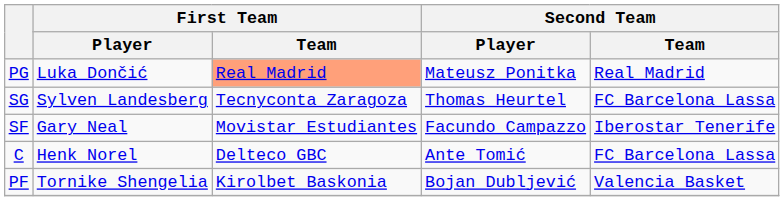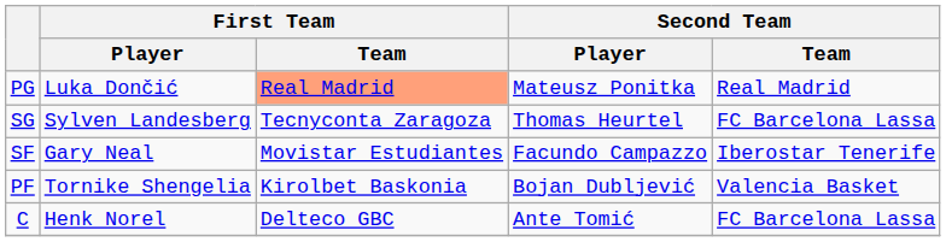 <table class="wikitable sortable">
 <tr>
 <th rowspan=2></th>
 <th colspan=2>First Team</th>
 <th colspan=2>Second Team</th>
 </tr>
 <tr>
 <th align="center">Player</th>
 <th align="center">Team</th>
 <th align="center">Player</th>
 <th align="center">Team</th>
 </tr>
 <tr>
 <td align=center><a href='#'>PG</a></td>
 <td> <a href='#'>Luka Dončić</a></td>
 <td style="background: lightsalmon;"><a href='#'>Real Madrid</a></td>
 <td> <a href='#'>Mateusz Ponitka</a></td>
 <td><a href='#'>Real Madrid</a></td>
 </tr>
 <tr>
 <td align=center><a href='#'>SG</a></td>
 <td> <a href='#'>Sylven Landesberg</a></td>
 <td><a href='#'>Tecnyconta Zaragoza</a></td>
 <td> <a href='#'>Thomas Heurtel</a></td>
 <td><a href='#'>FC Barcelona Lassa</a></td>
 </tr>
 <tr>
 <td align=center><a href='#'>SF</a></td>
 <td> <a href='#'>Gary Neal</a></td>
 <td><a href='#'>Movistar Estudiantes</a></td>
 <td> <a href='#'>Facundo Campazzo</a></td>
 <td><a href='#'>Iberostar Tenerife</a></td>
 </tr>
 <tr>
+<td align=center><a href='#'>PF</a></td>
+<td> <a href='#'>Tornike Shengelia</a></td>
+<td><a href='#'>Kirolbet Baskonia</a></td>
+<td> <a href='#'>Bojan Dubljević</a></td>
+<td><a href='#'>Valencia Basket</a></td>
+</tr>
+<tr>
 <td align=center><a href='#'>C</a></td>
 <td> <a href='#'>Henk Norel</a></td>
 <td><a href='#'>Delteco GBC</a></td>
 <td> <a href='#'>Ante Tomić</a></td>
 <td><a href='#'>FC Barcelona Lassa</a></td>
 </tr>
 <tr>
-<td align=center><a href='#'>PF</a></td>
-<td> <a href='#'>Tornike Shengelia</a></td>
-<td><a href='#'>Kirolbet Baskonia</a></td>
-<td> <a href='#'>Bojan Dubljević</a></td>
-<td><a href='#'>Valencia Basket</a></td>
-</tr>
-<tr>
 </tr>
 </table>
